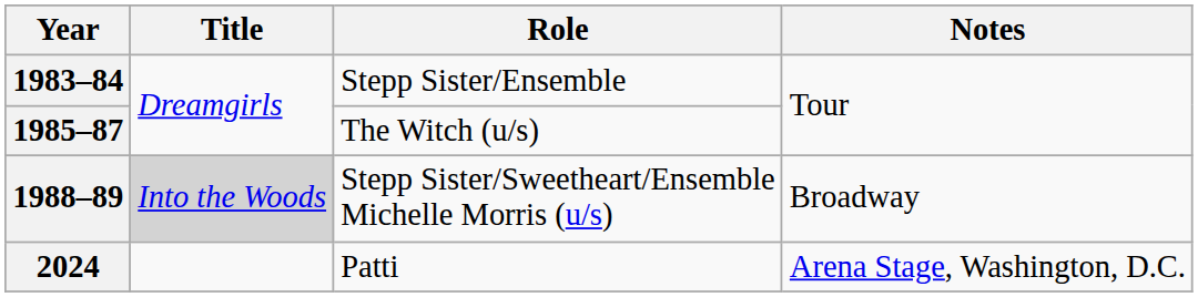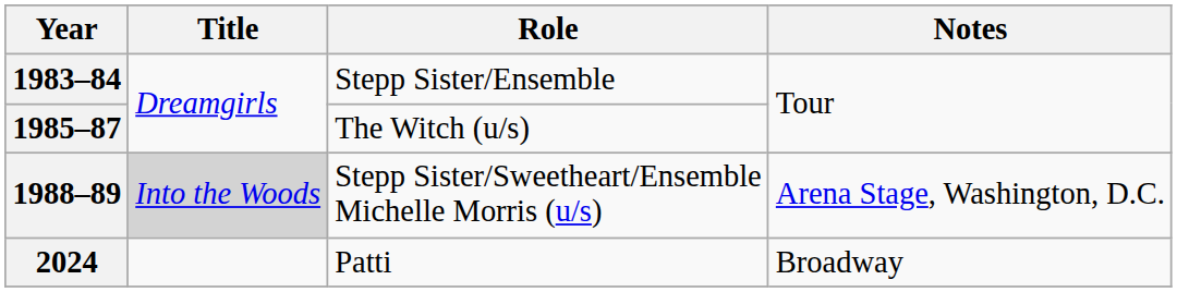 <table class="wikitable plainrowheaders sortable">
 <tr>
 <th scope="row">Year</th>
 <th scope="row">Title</th>
 <th scope="row">Role</th>
 <th scope="row" class="unsortable">Notes</th>
 </tr>
 <tr>
 <th scope="row">1983–84</th>
 <td rowspan=2><em><a href='#'>Dreamgirls</a></em></td>
 <td>Stepp Sister/Ensemble</td>
 <td rowspan="2">Tour</td>
 </tr>
 <tr>
 <th scope="row">1985–87</th>
 <td>The Witch (u/s)</td>
 </tr>
 <tr>
 <th scope="row">1988–89</th>
 <td style="background: lightgrey;"><em><a href='#'>Into the Woods</a></em></td>
 <td>Stepp Sister/Sweetheart/Ensemble<br>Michelle Morris (<a href='#'>u/s</a>)</td>
-<td>Broadway</td>
+<td><a href='#'>Arena Stage</a>, Washington, D.C.</td>
 </tr>
 <tr>
 <th scope="row">2024</th>
 <td><em></em></td>
 <td>Patti</td>
-<td><a href='#'>Arena Stage</a>, Washington, D.C.</td>
+<td>Broadway</td>
 </tr>
 </table>
